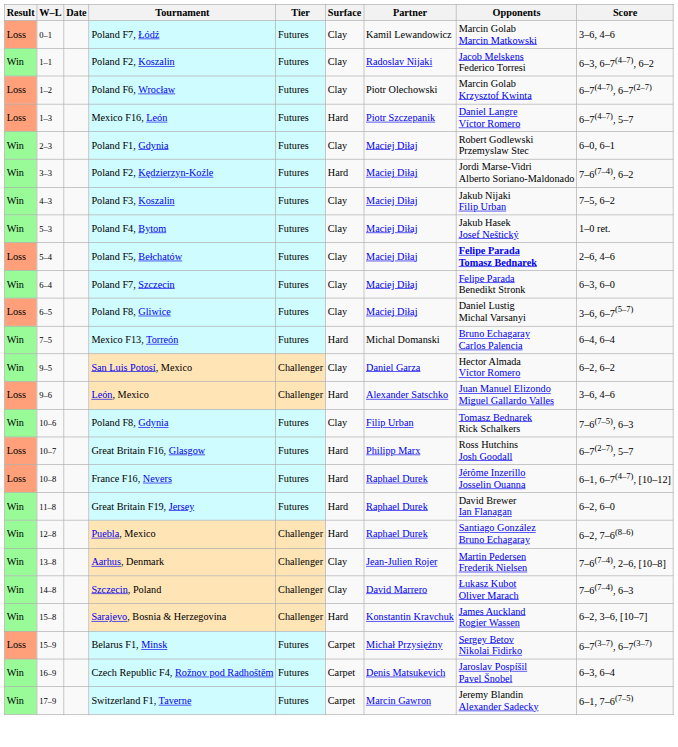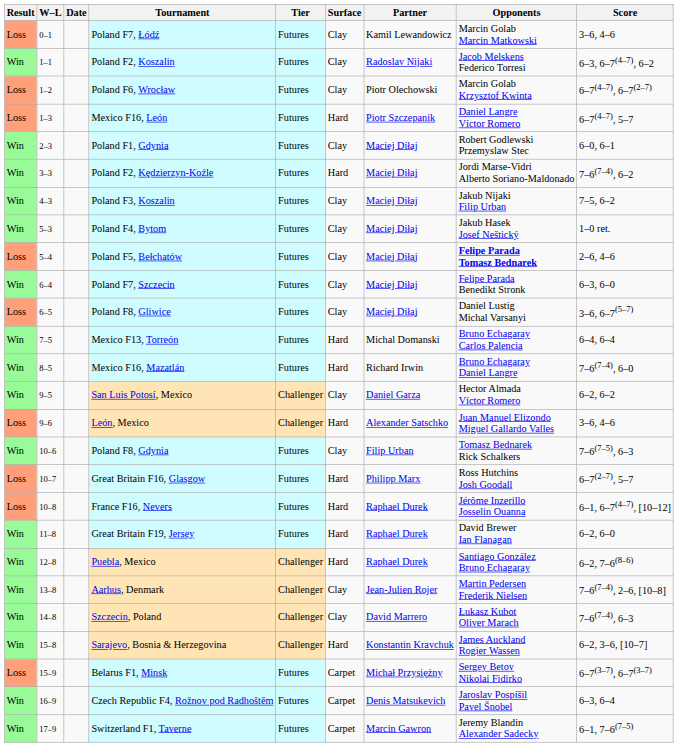 <table class="sortable wikitable">
 <tr>
 <th>Result</th>
 <th class="unsortable">W–L</th>
 <th>Date</th>
 <th>Tournament</th>
 <th>Tier</th>
 <th>Surface</th>
 <th>Partner</th>
 <th>Opponents</th>
 <th class="unsortable">Score</th>
 </tr>
 <tr>
 <td bgcolor=FFA07A>Loss</td>
 <td><small>0–1</small></td>
 <td></td>
 <td style="background:#cffcff;">Poland F7, <a href='#'>Łódź</a></td>
 <td style="background:#cffcff;">Futures</td>
 <td>Clay</td>
 <td> Kamil Lewandowicz</td>
 <td> Marcin Golab <br>  <a href='#'>Marcin Matkowski</a></td>
 <td>3–6, 4–6</td>
 </tr>
 <tr>
 <td bgcolor=98FB98>Win</td>
 <td><small>1–1</small></td>
 <td></td>
 <td style="background:#cffcff;">Poland F2, <a href='#'>Koszalin</a></td>
 <td style="background:#cffcff;">Futures</td>
 <td>Clay</td>
 <td> <a href='#'>Radoslav Nijaki</a></td>
 <td> <a href='#'>Jacob Melskens</a> <br>  Federico Torresi</td>
 <td>6–3, 6–7<sup>(4–7)</sup>, 6–2</td>
 </tr>
 <tr>
 <td bgcolor=FFA07A>Loss</td>
 <td><small>1–2</small></td>
 <td></td>
 <td style="background:#cffcff;">Poland F6, <a href='#'>Wrocław</a></td>
 <td style="background:#cffcff;">Futures</td>
 <td>Clay</td>
 <td> Piotr Olechowski</td>
 <td> Marcin Golab <br>  <a href='#'>Krzysztof Kwinta</a></td>
 <td>6–7<sup>(4–7)</sup>, 6–7<sup>(2–7)</sup></td>
 </tr>
 <tr>
 <td bgcolor=FFA07A>Loss</td>
 <td><small>1–3</small></td>
 <td></td>
 <td style="background:#cffcff;">Mexico F16, <a href='#'>León</a></td>
 <td style="background:#cffcff;">Futures</td>
 <td>Hard</td>
 <td> <a href='#'>Piotr Szczepanik</a></td>
 <td> <a href='#'>Daniel Langre</a> <br>  <a href='#'>Víctor Romero</a></td>
 <td>6–7<sup>(4–7)</sup>, 5–7</td>
 </tr>
 <tr>
 <td bgcolor=98FB98>Win</td>
 <td><small>2–3</small></td>
 <td></td>
 <td style="background:#cffcff;">Poland F1, <a href='#'>Gdynia</a></td>
 <td style="background:#cffcff;">Futures</td>
 <td>Clay</td>
 <td> <a href='#'>Maciej Diłaj</a></td>
 <td> Robert Godlewski <br>  Przemyslaw Stec</td>
 <td>6–0, 6–1</td>
 </tr>
 <tr>
 <td bgcolor=98FB98>Win</td>
 <td><small>3–3</small></td>
 <td></td>
 <td style="background:#cffcff;">Poland F2, <a href='#'>Kędzierzyn-Koźle</a></td>
 <td style="background:#cffcff;">Futures</td>
 <td>Hard</td>
 <td> <a href='#'>Maciej Diłaj</a></td>
 <td> Jordi Marse-Vidri <br>  Alberto Soriano-Maldonado</td>
 <td>7–6<sup>(7–4)</sup>, 6–2</td>
 </tr>
 <tr>
 <td bgcolor=98FB98>Win</td>
 <td><small>4–3</small></td>
 <td></td>
 <td style="background:#cffcff;">Poland F3, <a href='#'>Koszalin</a></td>
 <td style="background:#cffcff;">Futures</td>
 <td>Clay</td>
 <td> <a href='#'>Maciej Diłaj</a></td>
 <td> Jakub Nijaki <br>  <a href='#'>Filip Urban</a></td>
 <td>7–5, 6–2</td>
 </tr>
 <tr>
 <td bgcolor=98FB98>Win</td>
 <td><small>5–3</small></td>
 <td></td>
 <td style="background:#cffcff;">Poland F4, <a href='#'>Bytom</a></td>
 <td style="background:#cffcff;">Futures</td>
 <td>Clay</td>
 <td> <a href='#'>Maciej Diłaj</a></td>
 <td> Jakub Hasek <br>  <a href='#'>Josef Neštický</a></td>
 <td>1–0 ret.</td>
 </tr>
 <tr>
 <td bgcolor=FFA07A>Loss</td>
 <td><small>5–4</small></td>
 <td></td>
 <td style="background:#cffcff;">Poland F5, <a href='#'>Bełchatów</a></td>
 <td style="background:#cffcff;">Futures</td>
 <td>Clay</td>
 <td> <a href='#'>Maciej Diłaj</a></td>
 <td><strong> <a href='#'>Felipe Parada</a> <br>  <a href='#'>Tomasz Bednarek</a></strong></td>
 <td>2–6, 4–6</td>
 </tr>
 <tr>
 <td bgcolor=98FB98>Win</td>
 <td><small>6–4</small></td>
 <td></td>
 <td style="background:#cffcff;">Poland F7, <a href='#'>Szczecin</a></td>
 <td style="background:#cffcff;">Futures</td>
 <td>Clay</td>
 <td> <a href='#'>Maciej Diłaj</a></td>
 <td> <a href='#'>Felipe Parada</a> <br>  Benedikt Stronk</td>
 <td>6–3, 6–0</td>
 </tr>
 <tr>
 <td bgcolor=FFA07A>Loss</td>
 <td><small>6–5</small></td>
 <td></td>
 <td style="background:#cffcff;">Poland F8, <a href='#'>Gliwice</a></td>
 <td style="background:#cffcff;">Futures</td>
 <td>Clay</td>
 <td> <a href='#'>Maciej Diłaj</a></td>
 <td> Daniel Lustig <br>  Michal Varsanyi</td>
 <td>3–6, 6–7<sup>(5–7)</sup></td>
 </tr>
 <tr>
 <td bgcolor=98FB98>Win</td>
 <td><small>7–5</small></td>
 <td></td>
 <td style="background:#cffcff;">Mexico F13, <a href='#'>Torreón</a></td>
 <td style="background:#cffcff;">Futures</td>
 <td>Hard</td>
 <td> Michal Domanski</td>
 <td> <a href='#'>Bruno Echagaray</a> <br>  <a href='#'>Carlos Palencia</a></td>
 <td>6–4, 6–4</td>
 </tr>
 <tr>
 <td bgcolor=98FB98>Win</td>
+<td><small>8–5</small></td>
+<td></td>
+<td style="background:#cffcff;">Mexico F16, <a href='#'>Mazatlán</a></td>
+<td style="background:#cffcff;">Futures</td>
+<td>Hard</td>
+<td> Richard Irwin</td>
+<td> <a href='#'>Bruno Echagaray</a> <br>  <a href='#'>Daniel Langre</a></td>
+<td>7–6<sup>(7–4)</sup>, 6–0</td>
+</tr>
+<tr>
+<td bgcolor=98FB98>Win</td>
 <td><small>9–5</small></td>
 <td></td>
 <td style="background:moccasin;"><a href='#'>San Luis Potosí</a>, Mexico</td>
 <td style="background:moccasin;">Challenger</td>
 <td>Clay</td>
 <td> <a href='#'>Daniel Garza</a></td>
 <td> Hector Almada <br>  <a href='#'>Víctor Romero</a></td>
 <td>6–2, 6–2</td>
 </tr>
 <tr>
 <td bgcolor=FFA07A>Loss</td>
 <td><small>9–6</small></td>
 <td></td>
 <td style="background:moccasin;"><a href='#'>León</a>, Mexico</td>
 <td style="background:moccasin;">Challenger</td>
 <td>Hard</td>
 <td> <a href='#'>Alexander Satschko</a></td>
 <td> <a href='#'>Juan Manuel Elizondo</a> <br>  <a href='#'>Miguel Gallardo Valles</a></td>
 <td>3–6, 4–6</td>
 </tr>
 <tr>
 <td bgcolor=98FB98>Win</td>
 <td><small>10–6</small></td>
 <td></td>
 <td style="background:#cffcff;">Poland F8, <a href='#'>Gdynia</a></td>
 <td style="background:#cffcff;">Futures</td>
 <td>Clay</td>
 <td> <a href='#'>Filip Urban</a></td>
 <td> <a href='#'>Tomasz Bednarek</a> <br>  Rick Schalkers</td>
 <td>7–6<sup>(7–5)</sup>, 6–3</td>
 </tr>
 <tr>
 <td bgcolor=FFA07A>Loss</td>
 <td><small>10–7</small></td>
 <td></td>
 <td style="background:#cffcff;">Great Britain F16, <a href='#'>Glasgow</a></td>
 <td style="background:#cffcff;">Futures</td>
 <td>Hard</td>
 <td> <a href='#'>Philipp Marx</a></td>
 <td> Ross Hutchins <br>  <a href='#'>Josh Goodall</a></td>
 <td>6–7<sup>(2–7)</sup>, 5–7</td>
 </tr>
 <tr>
 <td bgcolor=FFA07A>Loss</td>
 <td><small>10–8</small></td>
 <td></td>
 <td style="background:#cffcff;">France F16, <a href='#'>Nevers</a></td>
 <td style="background:#cffcff;">Futures</td>
 <td>Hard</td>
 <td> <a href='#'>Raphael Durek</a></td>
 <td> <a href='#'>Jérôme Inzerillo</a> <br>  <a href='#'>Josselin Ouanna</a></td>
 <td>6–1, 6–7<sup>(4–7)</sup>, [10–12]</td>
 </tr>
 <tr>
 <td bgcolor=98FB98>Win</td>
 <td><small>11–8</small></td>
 <td></td>
 <td style="background:#cffcff;">Great Britain F19, <a href='#'>Jersey</a></td>
 <td style="background:#cffcff;">Futures</td>
 <td>Hard</td>
 <td> <a href='#'>Raphael Durek</a></td>
 <td> David Brewer <br>  <a href='#'>Ian Flanagan</a></td>
 <td>6–2, 6–0</td>
 </tr>
 <tr>
 <td bgcolor=98FB98>Win</td>
 <td><small>12–8</small></td>
 <td></td>
 <td style="background:moccasin;"><a href='#'>Puebla</a>, Mexico</td>
 <td style="background:moccasin;">Challenger</td>
 <td>Hard</td>
 <td> <a href='#'>Raphael Durek</a></td>
 <td> <a href='#'>Santiago González</a> <br>  <a href='#'>Bruno Echagaray</a></td>
 <td>6–2, 7–6<sup>(8–6)</sup></td>
 </tr>
 <tr>
 <td bgcolor=98FB98>Win</td>
 <td><small>13–8</small></td>
 <td></td>
 <td style="background:moccasin;"><a href='#'>Aarhus</a>, Denmark</td>
 <td style="background:moccasin;">Challenger</td>
 <td>Clay</td>
 <td> <a href='#'>Jean-Julien Rojer</a></td>
 <td> <a href='#'>Martin Pedersen</a> <br>  <a href='#'>Frederik Nielsen</a></td>
 <td>7–6<sup>(7–4)</sup>, 2–6, [10–8]</td>
 </tr>
 <tr>
 <td bgcolor=98FB98>Win</td>
 <td><small>14–8</small></td>
 <td></td>
 <td style="background:moccasin;"><a href='#'>Szczecin</a>, Poland</td>
 <td style="background:moccasin;">Challenger</td>
 <td>Clay</td>
 <td> <a href='#'>David Marrero</a></td>
 <td> <a href='#'>Łukasz Kubot</a> <br>  <a href='#'>Oliver Marach</a></td>
 <td>7–6<sup>(7–4)</sup>, 6–3</td>
 </tr>
 <tr>
 <td bgcolor=98FB98>Win</td>
 <td><small>15–8</small></td>
 <td></td>
 <td style="background:moccasin;"><a href='#'>Sarajevo</a>, Bosnia & Herzegovina</td>
 <td style="background:moccasin;">Challenger</td>
 <td>Hard</td>
 <td> <a href='#'>Konstantin Kravchuk</a></td>
 <td> <a href='#'>James Auckland</a> <br>  <a href='#'>Rogier Wassen</a></td>
 <td>6–2, 3–6, [10–7]</td>
 </tr>
 <tr>
 <td bgcolor=FFA07A>Loss</td>
 <td><small>15–9</small></td>
 <td></td>
 <td style="background:#cffcff;">Belarus F1, <a href='#'>Minsk</a></td>
 <td style="background:#cffcff;">Futures</td>
 <td>Carpet</td>
 <td> <a href='#'>Michał Przysiężny</a></td>
 <td> <a href='#'>Sergey Betov</a> <br>  <a href='#'>Nikolai Fidirko</a></td>
 <td>6–7<sup>(3–7)</sup>, 6–7<sup>(3–7)</sup></td>
 </tr>
 <tr>
 <td bgcolor=98FB98>Win</td>
 <td><small>16–9</small></td>
 <td></td>
 <td style="background:#cffcff;">Czech Republic F4, <a href='#'>Rožnov pod Radhoštěm</a></td>
 <td style="background:#cffcff;">Futures</td>
 <td>Carpet</td>
 <td> <a href='#'>Denis Matsukevich</a></td>
 <td> <a href='#'>Jaroslav Pospíšil</a> <br>  <a href='#'>Pavel Šnobel</a></td>
 <td>6–3, 6–4</td>
 </tr>
 <tr>
 <td bgcolor=98FB98>Win</td>
 <td><small>17–9</small></td>
 <td></td>
 <td style="background:#cffcff;">Switzerland F1, <a href='#'>Taverne</a></td>
 <td style="background:#cffcff;">Futures</td>
 <td>Carpet</td>
 <td> <a href='#'>Marcin Gawron</a></td>
 <td> Jeremy Blandin <br>  <a href='#'>Alexander Sadecky</a></td>
 <td>6–1, 7–6<sup>(7–5)</sup></td>
 </tr>
 </table>
